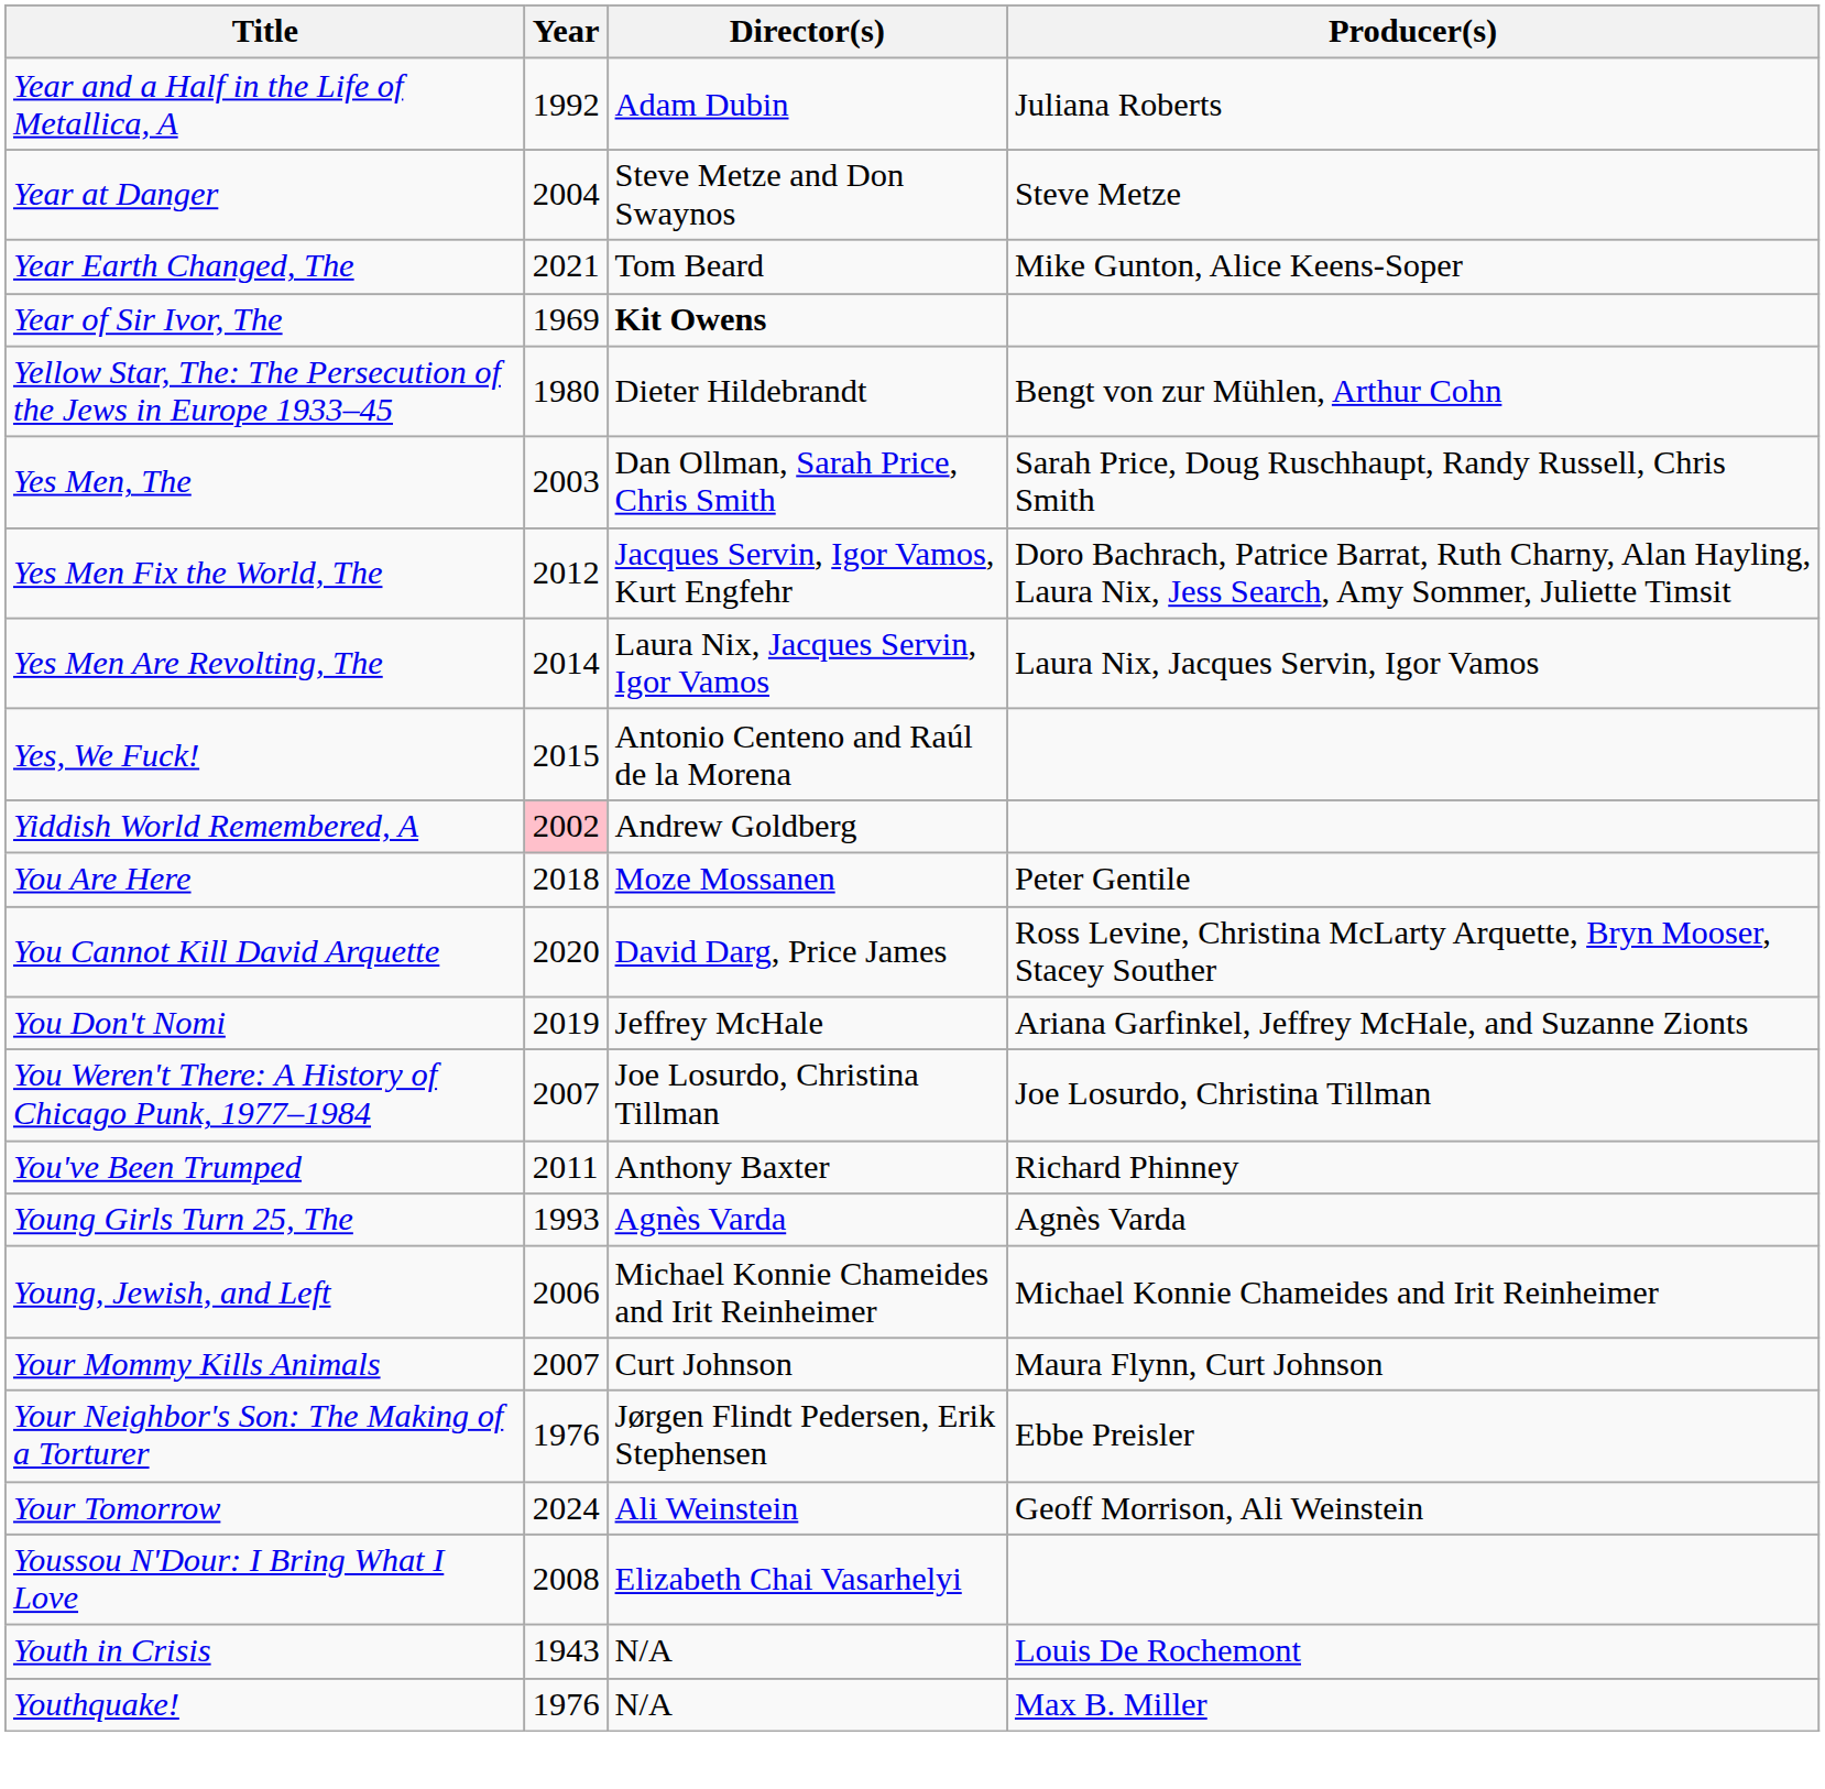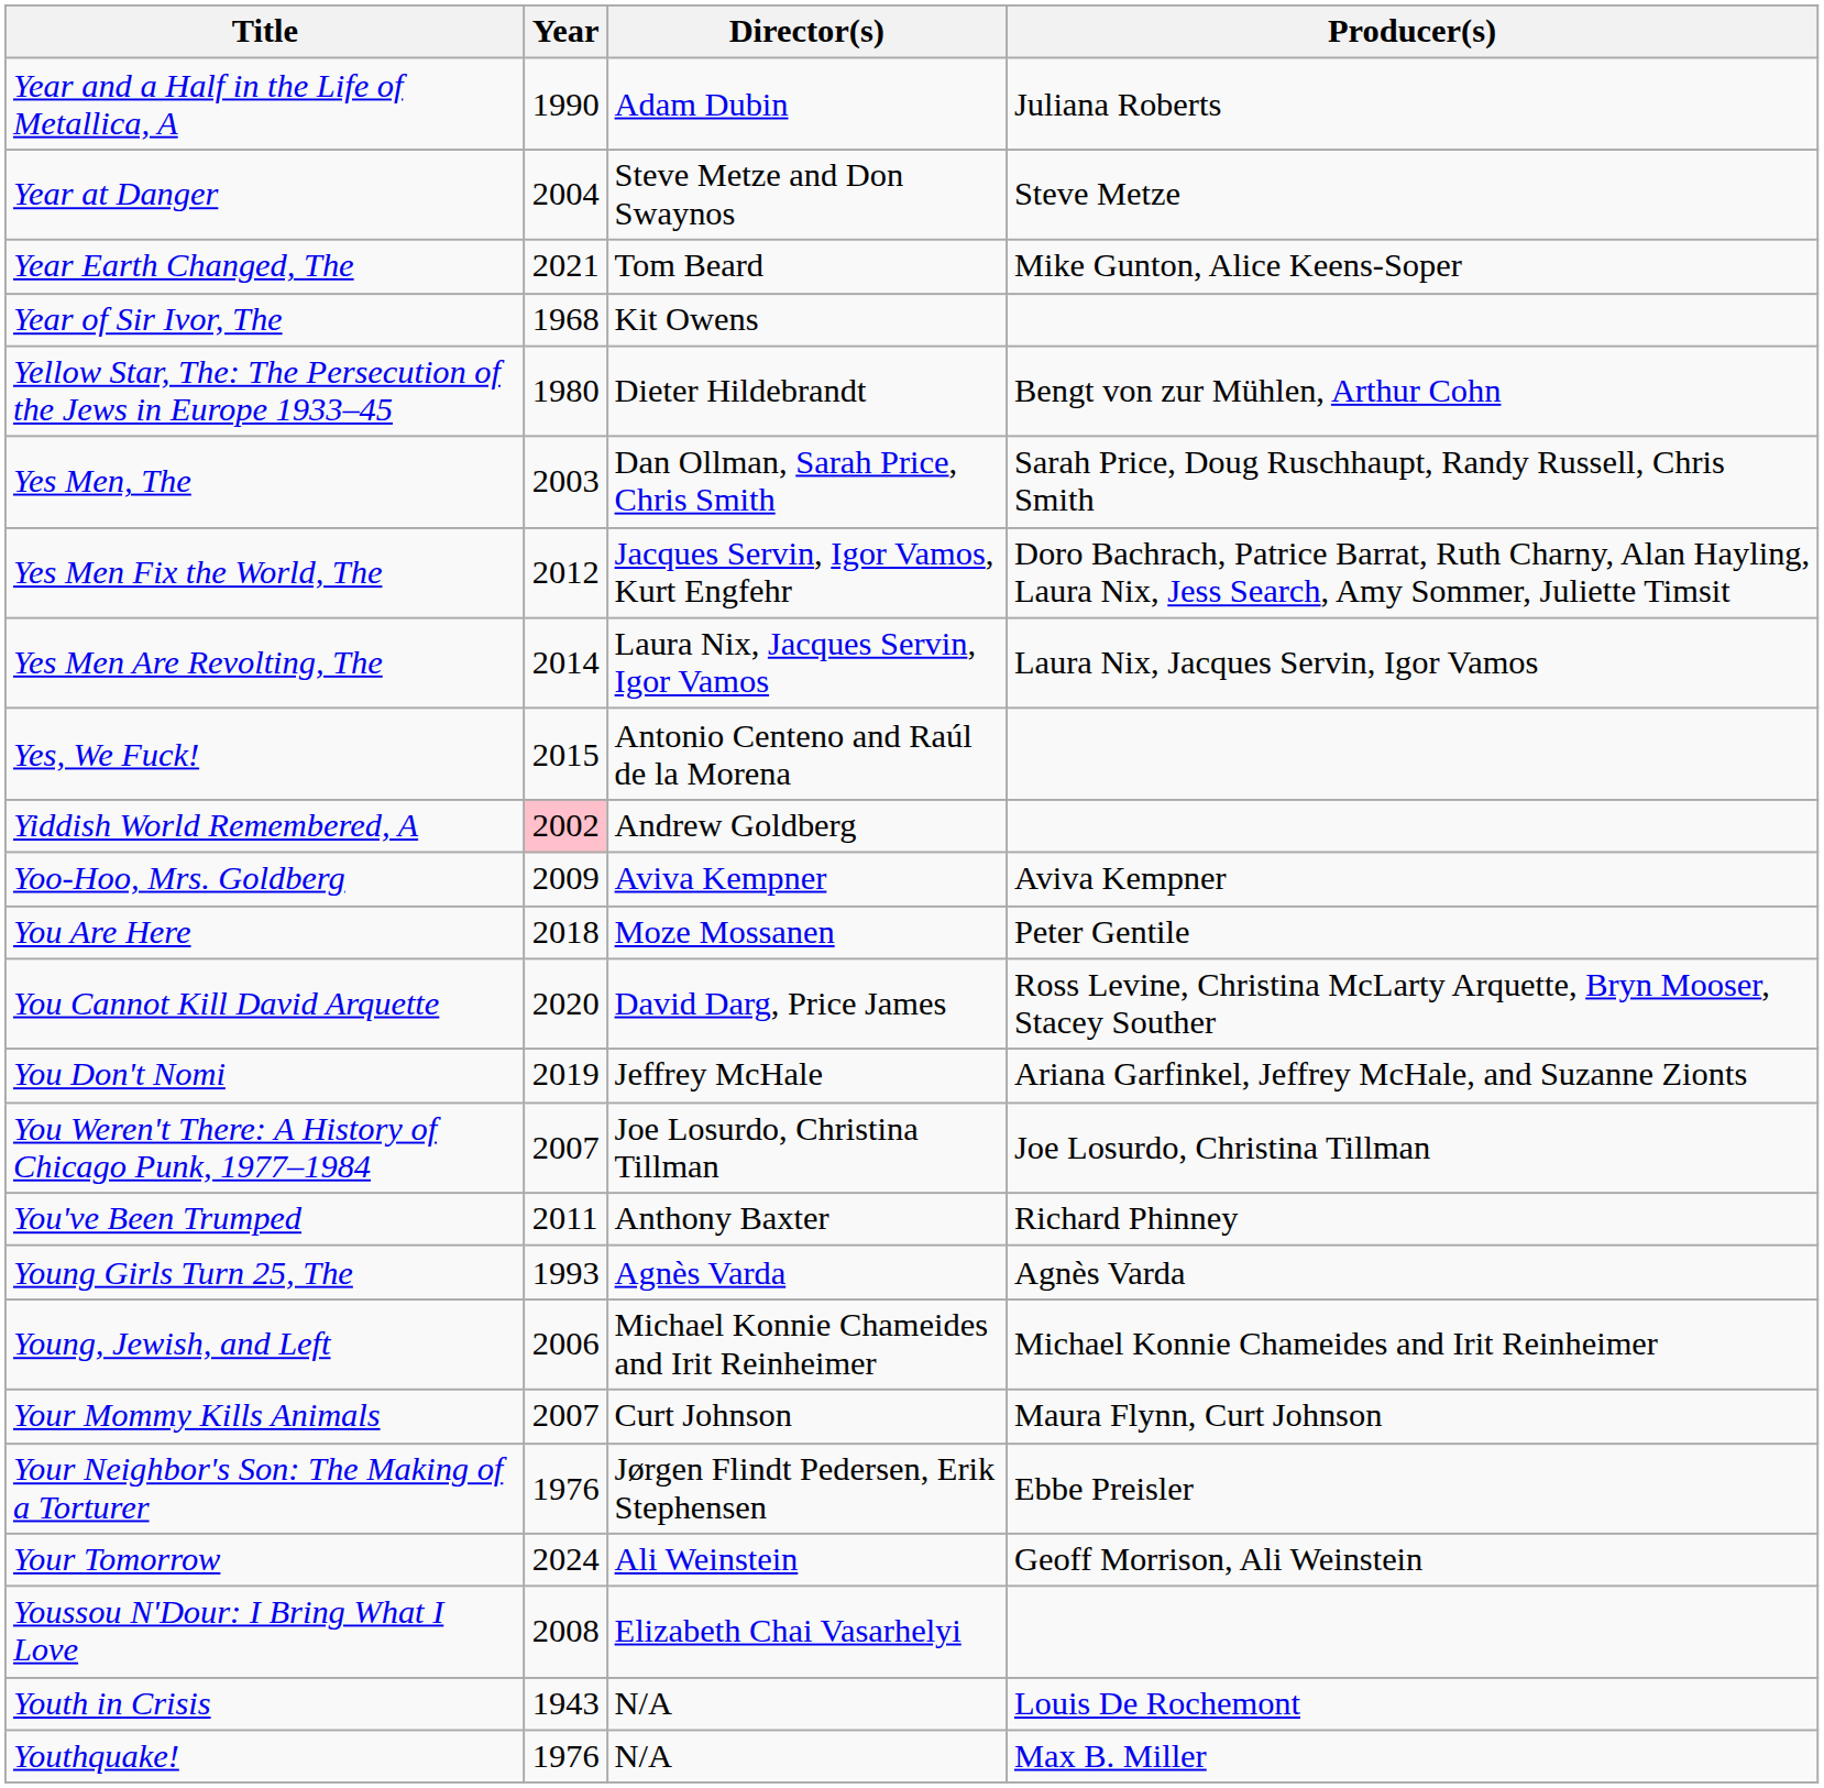 <table class="wikitable sortable">
 <tr>
 <th>Title</th>
 <th>Year</th>
 <th>Director(s)</th>
 <th>Producer(s)</th>
 </tr>
 <tr>
 <td><em><a href='#'>Year and a Half in the Life of Metallica, A</a></em></td>
-<td>1992</td>
+<td>1990</td>
 <td><a href='#'>Adam Dubin</a></td>
 <td>Juliana Roberts</td>
 </tr>
 <tr>
 <td><em><a href='#'>Year at Danger</a></em></td>
 <td>2004</td>
 <td>Steve Metze and Don Swaynos</td>
 <td>Steve Metze</td>
 </tr>
 <tr>
 <td><em><a href='#'>Year Earth Changed, The</a></em></td>
 <td>2021</td>
 <td>Tom Beard</td>
 <td>Mike Gunton, Alice Keens-Soper</td>
 </tr>
 <tr>
 <td><em><a href='#'>Year of Sir Ivor, The</a></em></td>
-<td>1969</td>
-<td><strong>Kit Owens</strong></td>
+<td>1968</td>
+<td>Kit Owens</td>
 <td></td>
 </tr>
 <tr>
 <td><em><a href='#'>Yellow Star, The: The Persecution of the Jews in Europe 1933–45</a></em></td>
 <td>1980</td>
 <td>Dieter Hildebrandt</td>
 <td>Bengt von zur Mühlen, <a href='#'>Arthur Cohn</a></td>
 </tr>
 <tr>
 <td><em><a href='#'>Yes Men, The</a></em></td>
 <td>2003</td>
 <td>Dan Ollman, <a href='#'>Sarah Price</a>, <a href='#'>Chris Smith</a></td>
 <td>Sarah Price,    Doug Ruschhaupt, Randy Russell, Chris Smith</td>
 </tr>
 <tr>
 <td><em><a href='#'>Yes Men Fix the World, The</a></em></td>
 <td>2012</td>
 <td><a href='#'>Jacques Servin</a>, <a href='#'>Igor Vamos</a>, Kurt Engfehr</td>
 <td>Doro Bachrach, Patrice Barrat, Ruth Charny, Alan Hayling, Laura Nix, <a href='#'>Jess Search</a>, Amy Sommer, Juliette Timsit</td>
 </tr>
 <tr>
 <td><em><a href='#'>Yes Men Are Revolting, The</a></em></td>
 <td>2014</td>
 <td>Laura Nix, <a href='#'>Jacques Servin</a>, <a href='#'>Igor Vamos</a></td>
 <td>Laura Nix, Jacques Servin, Igor Vamos</td>
 </tr>
 <tr>
 <td><em><a href='#'>Yes, We Fuck!</a></em></td>
 <td>2015</td>
 <td>Antonio Centeno and Raúl de la Morena</td>
 <td></td>
 </tr>
 <tr>
 <td><em><a href='#'>Yiddish World Remembered, A</a></em></td>
 <td style="background: pink;">2002</td>
 <td>Andrew Goldberg</td>
 <td></td>
+</tr>
+<tr>
+<td><em><a href='#'>Yoo-Hoo, Mrs. Goldberg</a></em></td>
+<td>2009</td>
+<td><a href='#'>Aviva Kempner</a></td>
+<td>Aviva Kempner</td>
 </tr>
 <tr>
 <td><em><a href='#'>You Are Here</a></em></td>
 <td>2018</td>
 <td><a href='#'>Moze Mossanen</a></td>
 <td>Peter Gentile</td>
 </tr>
 <tr>
 <td><em><a href='#'>You Cannot Kill David Arquette</a></em></td>
 <td>2020</td>
 <td><a href='#'>David Darg</a>, Price James</td>
 <td>Ross Levine, Christina McLarty Arquette, <a href='#'>Bryn Mooser</a>, Stacey Souther</td>
 </tr>
 <tr>
 <td><em><a href='#'>You Don't Nomi</a></em></td>
 <td>2019</td>
 <td>Jeffrey McHale</td>
 <td>Ariana Garfinkel, Jeffrey McHale, and Suzanne Zionts</td>
 </tr>
 <tr>
 <td><em><a href='#'>You Weren't There: A History of Chicago Punk, 1977–1984</a></em></td>
 <td>2007</td>
 <td>Joe Losurdo, Christina Tillman</td>
 <td>Joe Losurdo, Christina Tillman</td>
 </tr>
 <tr>
 <td><em><a href='#'>You've Been Trumped</a></em></td>
 <td>2011</td>
 <td>Anthony Baxter</td>
 <td>Richard Phinney</td>
 </tr>
 <tr>
 <td><em><a href='#'>Young Girls Turn 25, The</a></em></td>
 <td>1993</td>
 <td><a href='#'>Agnès Varda</a></td>
 <td>Agnès Varda</td>
 </tr>
 <tr>
 <td><em><a href='#'>Young, Jewish, and Left</a></em></td>
 <td>2006</td>
 <td>Michael Konnie Chameides and Irit Reinheimer</td>
 <td>Michael Konnie Chameides and Irit Reinheimer</td>
 </tr>
 <tr>
 <td><em><a href='#'>Your Mommy Kills Animals</a></em></td>
 <td>2007</td>
 <td>Curt Johnson</td>
 <td>Maura Flynn, Curt Johnson</td>
 </tr>
 <tr>
 <td><em><a href='#'>Your Neighbor's Son: The Making of a Torturer</a></em></td>
 <td>1976</td>
 <td>Jørgen Flindt Pedersen, Erik Stephensen</td>
 <td>Ebbe Preisler</td>
 </tr>
 <tr>
 <td><em><a href='#'>Your Tomorrow</a></em></td>
 <td>2024</td>
 <td><a href='#'>Ali Weinstein</a></td>
 <td>Geoff Morrison, Ali Weinstein</td>
 </tr>
 <tr>
 <td><em><a href='#'>Youssou N'Dour: I Bring What I Love</a></em></td>
 <td>2008</td>
 <td><a href='#'>Elizabeth Chai Vasarhelyi</a></td>
 <td></td>
 </tr>
 <tr>
 <td><em><a href='#'>Youth in Crisis</a></em></td>
 <td>1943</td>
 <td>N/A</td>
 <td><a href='#'>Louis De Rochemont</a></td>
 </tr>
 <tr>
 <td><em><a href='#'>Youthquake!</a></em></td>
 <td>1976</td>
 <td>N/A</td>
 <td><a href='#'>Max B. Miller</a></td>
 </tr>
 </table>
